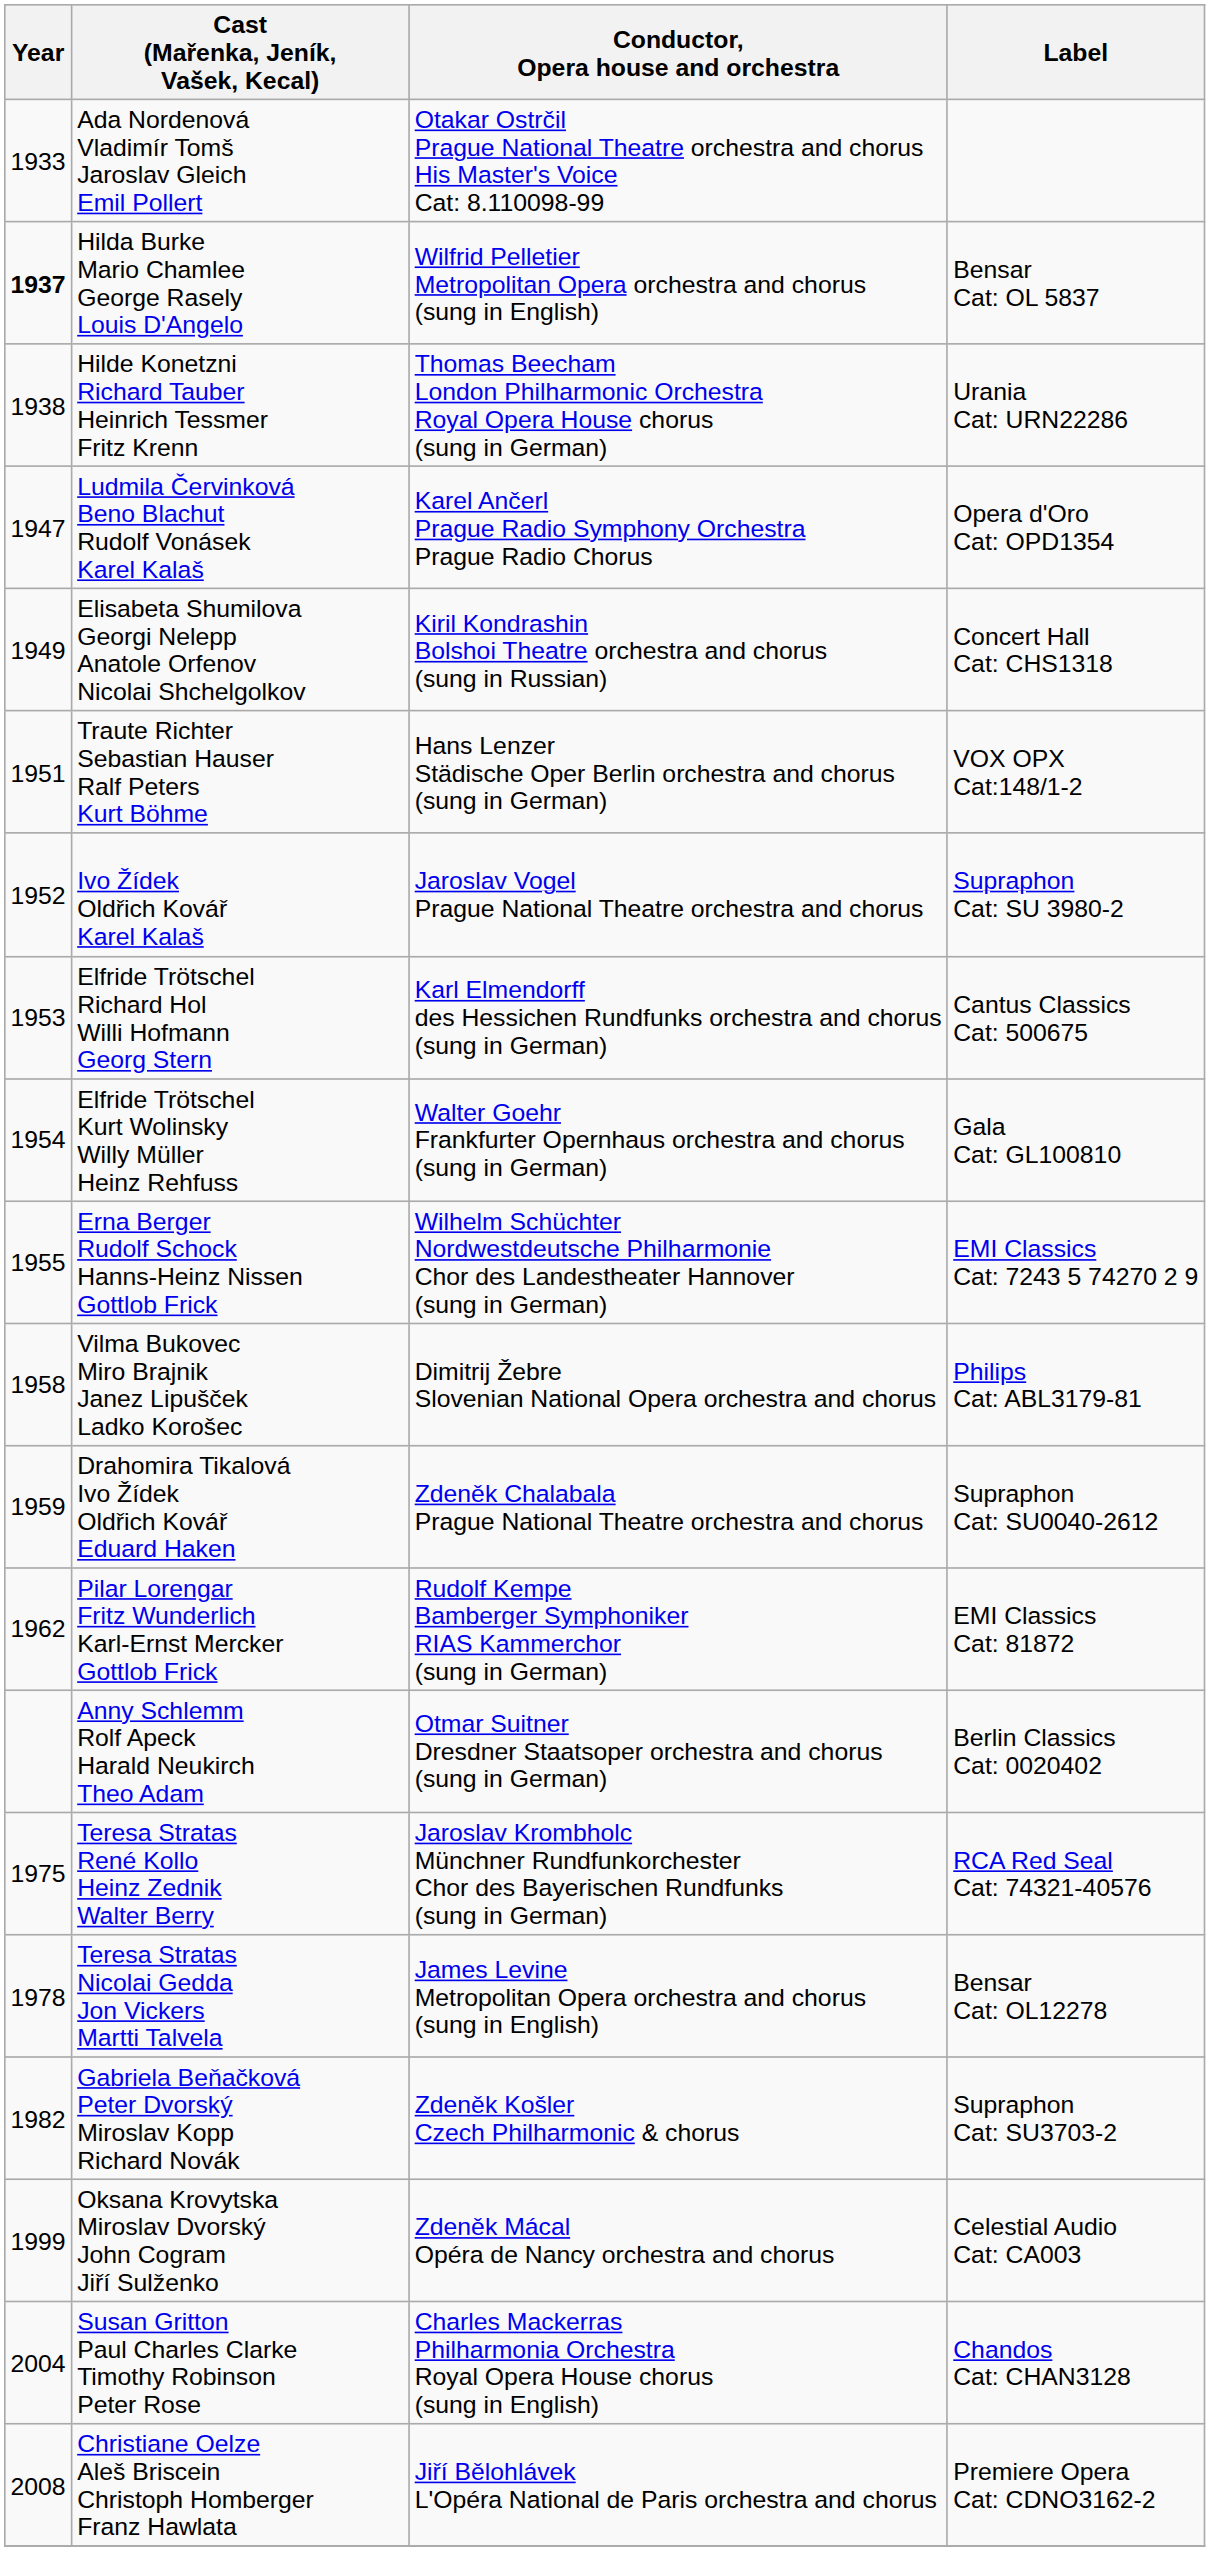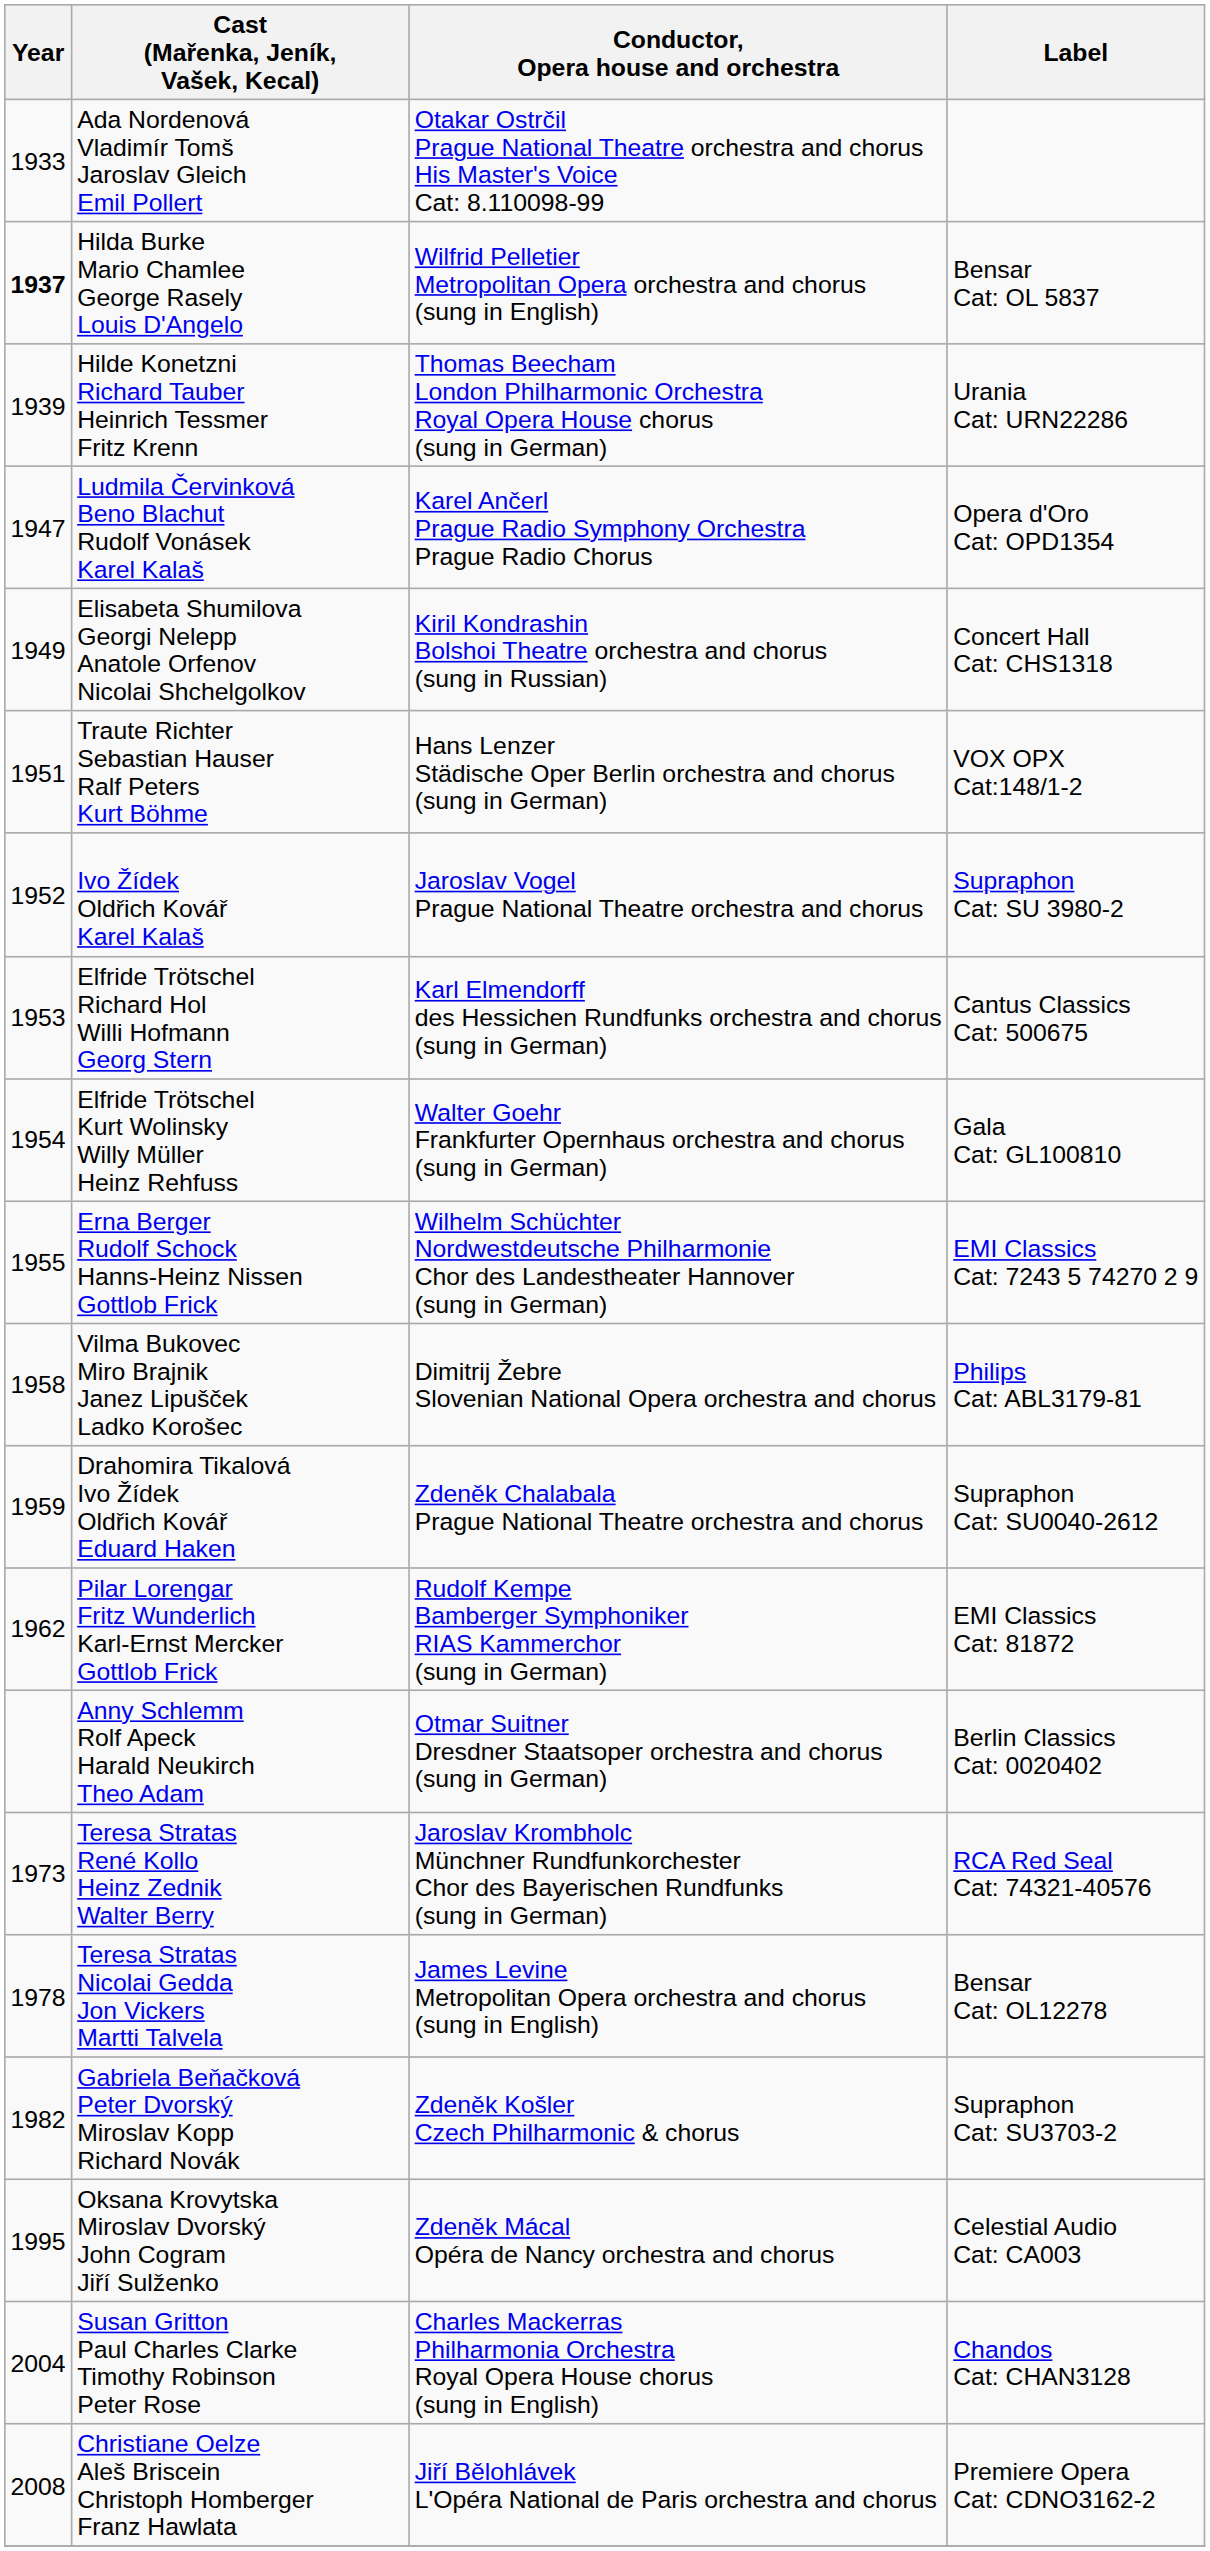 <table class="wikitable" style="font-size:95%;">
 <tr>
 <th>Year</th>
 <th width="200">Cast<br>(Mařenka, Jeník,<br>Vašek, Kecal)</th>
 <th>Conductor,<br>Opera house and orchestra</th>
 <th>Label</th>
 </tr>
 <tr>
 <td>1933</td>
 <td>Ada Nordenová<br>Vladimír Tomš<br>Jaroslav Gleich<br><a href='#'>Emil Pollert</a></td>
 <td><a href='#'>Otakar Ostrčil</a><br><a href='#'>Prague National Theatre</a> orchestra and chorus<br><a href='#'>His Master's Voice</a><br>Cat: 8.110098-99</td>
 </tr>
 <tr>
 <td><strong>1937</strong></td>
 <td>Hilda Burke<br>Mario Chamlee<br>George Rasely<br><a href='#'>Louis D'Angelo</a></td>
 <td><a href='#'>Wilfrid Pelletier</a><br><a href='#'>Metropolitan Opera</a> orchestra and chorus<br>(sung in English)</td>
 <td>Bensar<br>Cat: OL 5837</td>
 </tr>
 <tr>
-<td>1938</td>
+<td>1939</td>
 <td>Hilde Konetzni<br><a href='#'>Richard Tauber</a><br>Heinrich Tessmer<br>Fritz Krenn</td>
 <td><a href='#'>Thomas Beecham</a><br><a href='#'>London Philharmonic Orchestra</a><br><a href='#'>Royal Opera House</a> chorus<br>(sung in German)</td>
 <td>Urania<br>Cat: URN22286</td>
 </tr>
 <tr>
 <td>1947</td>
 <td><a href='#'>Ludmila Červinková</a><br><a href='#'>Beno Blachut</a><br>Rudolf Vonásek<br><a href='#'>Karel Kalaš</a></td>
 <td><a href='#'>Karel Ančerl</a><br><a href='#'>Prague Radio Symphony Orchestra</a><br>Prague Radio Chorus</td>
 <td>Opera d'Oro<br>Cat: OPD1354</td>
 </tr>
 <tr>
 <td>1949</td>
 <td>Elisabeta Shumilova<br>Georgi Nelepp<br>Anatole Orfenov<br>Nicolai Shchelgolkov</td>
 <td><a href='#'>Kiril Kondrashin</a><br><a href='#'>Bolshoi Theatre</a> orchestra and chorus<br>(sung in Russian)</td>
 <td>Concert Hall<br>Cat: CHS1318</td>
 </tr>
 <tr>
 <td>1951</td>
 <td>Traute Richter<br>Sebastian Hauser<br>Ralf Peters<br><a href='#'>Kurt Böhme</a></td>
 <td>Hans Lenzer<br>Städische Oper Berlin orchestra and chorus<br>(sung in German)</td>
 <td>VOX OPX<br>Cat:148/1-2</td>
 </tr>
 <tr>
 <td>1952</td>
 <td><br><a href='#'>Ivo Žídek</a><br>Oldřich Kovář<br><a href='#'>Karel Kalaš</a></td>
 <td><a href='#'>Jaroslav Vogel</a><br>Prague National Theatre orchestra and chorus</td>
 <td><a href='#'>Supraphon</a><br>Cat: SU 3980-2</td>
 </tr>
 <tr>
 <td>1953</td>
 <td>Elfride Trötschel<br>Richard Hol<br>Willi Hofmann<br><a href='#'>Georg Stern</a></td>
 <td><a href='#'>Karl Elmendorff</a><br>des Hessichen Rundfunks orchestra and chorus<br>(sung in German)</td>
 <td>Cantus Classics<br>Cat: 500675</td>
 </tr>
 <tr>
 <td>1954</td>
 <td>Elfride Trötschel<br>Kurt Wolinsky<br>Willy Müller<br>Heinz Rehfuss</td>
 <td><a href='#'>Walter Goehr</a><br>Frankfurter Opernhaus orchestra and chorus<br>(sung in German)</td>
 <td>Gala<br>Cat: GL100810</td>
 </tr>
 <tr>
 <td>1955</td>
 <td><a href='#'>Erna Berger</a><br><a href='#'>Rudolf Schock</a><br>Hanns-Heinz Nissen<br><a href='#'>Gottlob Frick</a></td>
 <td><a href='#'>Wilhelm Schüchter</a><br><a href='#'>Nordwestdeutsche Philharmonie</a><br>Chor des Landestheater Hannover<br>(sung in German)</td>
 <td><a href='#'>EMI Classics</a><br>Cat: 7243 5 74270 2 9</td>
 </tr>
 <tr>
 <td>1958</td>
 <td>Vilma Bukovec<br>Miro Brajnik<br>Janez Lipušček<br>Ladko Korošec</td>
 <td>Dimitrij Žebre<br>Slovenian National Opera orchestra and chorus</td>
 <td><a href='#'>Philips</a><br>Cat: ABL3179-81</td>
 </tr>
 <tr>
 <td>1959</td>
 <td>Drahomira Tikalová<br>Ivo Žídek<br>Oldřich Kovář<br><a href='#'>Eduard Haken</a></td>
 <td><a href='#'>Zdeněk Chalabala</a><br>Prague National Theatre orchestra and chorus</td>
 <td>Supraphon<br>Cat: SU0040-2612</td>
 </tr>
 <tr>
 <td>1962</td>
 <td><a href='#'>Pilar Lorengar</a><br><a href='#'>Fritz Wunderlich</a><br>Karl-Ernst Mercker<br><a href='#'>Gottlob Frick</a></td>
 <td><a href='#'>Rudolf Kempe</a><br><a href='#'>Bamberger Symphoniker</a><br><a href='#'>RIAS Kammerchor</a><br>(sung in German)</td>
 <td>EMI Classics<br>Cat: 81872</td>
 </tr>
 <tr>
 <td></td>
 <td><a href='#'>Anny Schlemm</a><br>Rolf Apeck<br>Harald Neukirch<br><a href='#'>Theo Adam</a></td>
 <td><a href='#'>Otmar Suitner</a><br>Dresdner Staatsoper orchestra and chorus<br>(sung in German)</td>
 <td>Berlin Classics<br>Cat: 0020402</td>
 </tr>
 <tr>
-<td>1975</td>
+<td>1973</td>
 <td><a href='#'>Teresa Stratas</a><br><a href='#'>René Kollo</a><br><a href='#'>Heinz Zednik</a><br><a href='#'>Walter Berry</a></td>
 <td><a href='#'>Jaroslav Krombholc</a><br>Münchner Rundfunkorchester<br>Chor des Bayerischen Rundfunks<br>(sung in German)</td>
 <td><a href='#'>RCA Red Seal</a><br>Cat: 74321-40576</td>
 </tr>
 <tr>
 <td>1978</td>
 <td><a href='#'>Teresa Stratas</a><br><a href='#'>Nicolai Gedda</a><br><a href='#'>Jon Vickers</a><br><a href='#'>Martti Talvela</a></td>
 <td><a href='#'>James Levine</a><br>Metropolitan Opera orchestra and chorus<br>(sung in English)</td>
 <td>Bensar<br>Cat: OL12278</td>
 </tr>
 <tr>
 <td>1982</td>
 <td><a href='#'>Gabriela Beňačková</a><br><a href='#'>Peter Dvorský</a><br>Miroslav Kopp<br>Richard Novák</td>
 <td><a href='#'>Zdeněk Košler</a><br><a href='#'>Czech Philharmonic</a> & chorus</td>
 <td>Supraphon<br>Cat: SU3703-2</td>
 </tr>
 <tr>
-<td>1999</td>
+<td>1995</td>
 <td>Oksana Krovytska<br>Miroslav Dvorský<br>John Cogram<br>Jiří Sulženko</td>
 <td><a href='#'>Zdeněk Mácal</a><br>Opéra de Nancy orchestra and chorus</td>
 <td>Celestial Audio<br>Cat: CA003</td>
 </tr>
 <tr>
 <td>2004</td>
 <td><a href='#'>Susan Gritton</a><br>Paul Charles Clarke<br>Timothy Robinson<br>Peter Rose</td>
 <td><a href='#'>Charles Mackerras</a><br><a href='#'>Philharmonia Orchestra</a><br>Royal Opera House chorus<br>(sung in English)</td>
 <td><a href='#'>Chandos</a><br>Cat: CHAN3128</td>
 </tr>
 <tr>
 <td>2008</td>
 <td><a href='#'>Christiane Oelze</a><br>Aleš Briscein<br>Christoph Homberger<br>Franz Hawlata</td>
 <td><a href='#'>Jiří Bělohlávek</a><br>L'Opéra National de Paris orchestra and chorus</td>
 <td>Premiere Opera<br>Cat: CDNO3162-2</td>
 </tr>
 <tr>
 </tr>
 </table>
